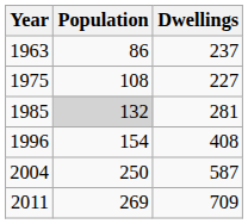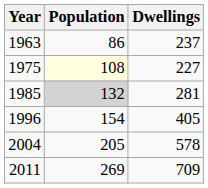 <table class="wikitable" style="line-height:1.1em;">
 <tr>
 <th>Year</th>
 <th>Population</th>
 <th>Dwellings</th>
 </tr>
 <tr align="right">
 <td>1963</td>
 <td>86</td>
 <td>237</td>
 </tr>
 <tr align="right">
 <td>1975</td>
-<td>108</td>
+<td style="background: lightyellow;">108</td>
 <td>227</td>
 </tr>
 <tr align="right">
 <td>1985</td>
 <td style="background: lightgrey;">132</td>
 <td>281</td>
 </tr>
 <tr align="right">
 <td>1996</td>
 <td>154</td>
-<td>408</td>
+<td>405</td>
 </tr>
 <tr align="right">
 <td>2004</td>
-<td>250</td>
-<td>587</td>
+<td>205</td>
+<td>578</td>
 </tr>
 <tr align="right">
 <td>2011</td>
 <td>269</td>
 <td>709</td>
 </tr>
 </table>
